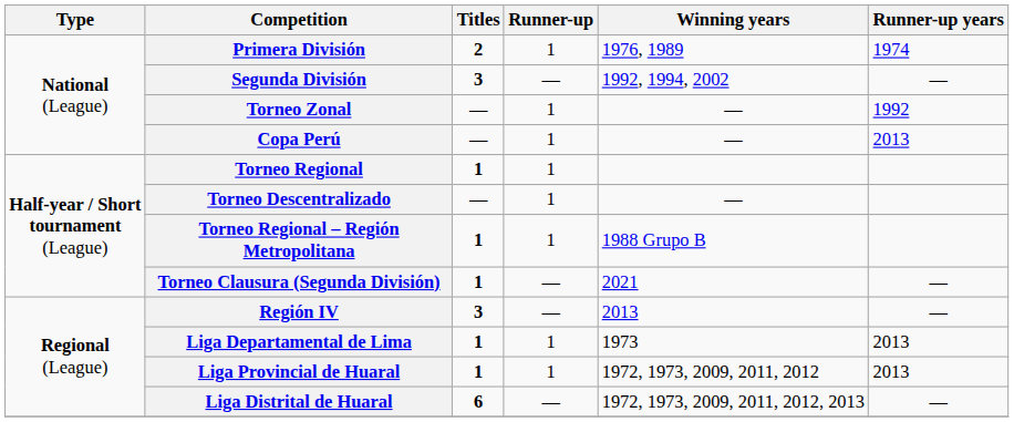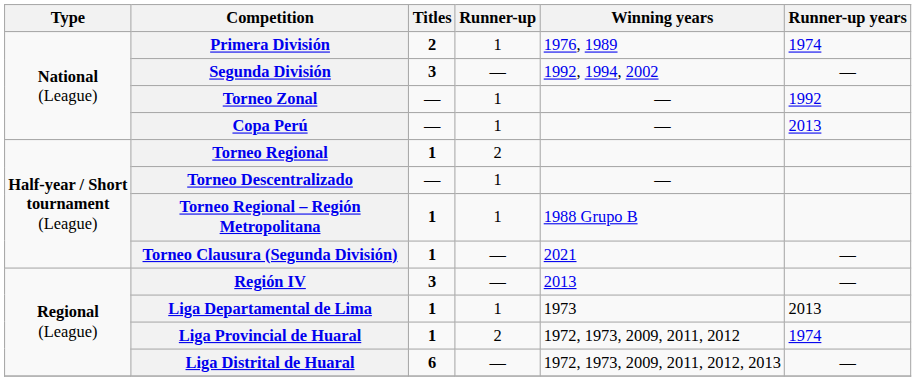 <table class="wikitable plainrowheaders" style="font-size:95%; text-align:center;">
 <tr>
 <th>Type</th>
 <th width=250px>Competition</th>
 <th>Titles</th>
 <th>Runner-up</th>
 <th>Winning years</th>
 <th>Runner-up years</th>
 </tr>
 <tr>
 <td rowspan=4><strong>National</strong><br>(League)</td>
 <th scope=col><a href='#'>Primera División</a></th>
 <td><strong>2</strong></td>
 <td>1</td>
 <td align="left"><a href='#'>1976</a>, <a href='#'>1989</a></td>
 <td align="left"><a href='#'>1974</a></td>
 </tr>
 <tr>
 <th scope=col><a href='#'>Segunda División</a></th>
 <td><strong>3</strong></td>
 <td style="text-align:center;">—</td>
 <td align="left"><a href='#'>1992</a>, <a href='#'>1994</a>, <a href='#'>2002</a></td>
 <td style="text-align:center;">—</td>
 </tr>
 <tr>
 <th scope=col><a href='#'>Torneo Zonal</a></th>
 <td style="text-align:center;">—</td>
 <td>1</td>
 <td style="text-align:center;">—</td>
 <td align="left"><a href='#'>1992</a></td>
 </tr>
 <tr>
 <th scope=col><a href='#'>Copa Perú</a></th>
 <td style="text-align:center;">—</td>
 <td>1</td>
 <td style="text-align:center;">—</td>
 <td align="left"><a href='#'>2013</a></td>
 </tr>
 <tr>
 <td rowspan=4><strong>Half-year / Short<br>tournament</strong><br>(League)</td>
 <th scope=col><a href='#'>Torneo Regional</a></th>
 <td><strong>1</strong></td>
-<td>1</td>
+<td>2</td>
 <td></td>
 <td></td>
 </tr>
 <tr>
 <th scope=col><a href='#'>Torneo Descentralizado</a></th>
 <td style="text-align:center;">—</td>
 <td>1</td>
 <td style="text-align:center;">—</td>
 <td></td>
 </tr>
 <tr>
 <th scope=col><a href='#'>Torneo Regional – Región Metropolitana</a></th>
 <td><strong>1</strong></td>
 <td>1</td>
 <td align="left"><a href='#'>1988 Grupo B</a></td>
 <td></td>
 </tr>
 <tr>
 <th scope=col><a href='#'>Torneo Clausura (Segunda División)</a></th>
 <td><strong>1</strong></td>
 <td style="text-align:center;">—</td>
 <td align="left"><a href='#'>2021</a></td>
 <td style="text-align:center;">—</td>
 </tr>
 <tr>
 <td rowspan=4><strong>Regional</strong><br>(League)</td>
 <th scope=col><a href='#'>Región IV</a></th>
 <td><strong>3</strong></td>
 <td style="text-align:center;">—</td>
 <td align="left"><a href='#'>2013</a></td>
 <td style="text-align:center;">—</td>
 </tr>
 <tr>
 <th scope=col><a href='#'>Liga Departamental de Lima</a></th>
 <td><strong>1</strong></td>
 <td>1</td>
 <td align="left">1973</td>
 <td align="left">2013</td>
 </tr>
 <tr>
 <th scope=col><a href='#'>Liga Provincial de Huaral</a></th>
 <td><strong>1</strong></td>
-<td>1</td>
+<td>2</td>
 <td align="left">1972, 1973, 2009, 2011, 2012</td>
-<td align="left">2013</td>
+<td align="left"><a href='#'>1974</a></td>
 </tr>
 <tr>
 <th scope=col><a href='#'>Liga Distrital de Huaral</a></th>
 <td><strong>6</strong></td>
 <td style="text-align:center;">—</td>
 <td align="left">1972, 1973, 2009, 2011, 2012, 2013</td>
 <td style="text-align:center;">—</td>
 </tr>
 <tr>
 </tr>
 </table>
